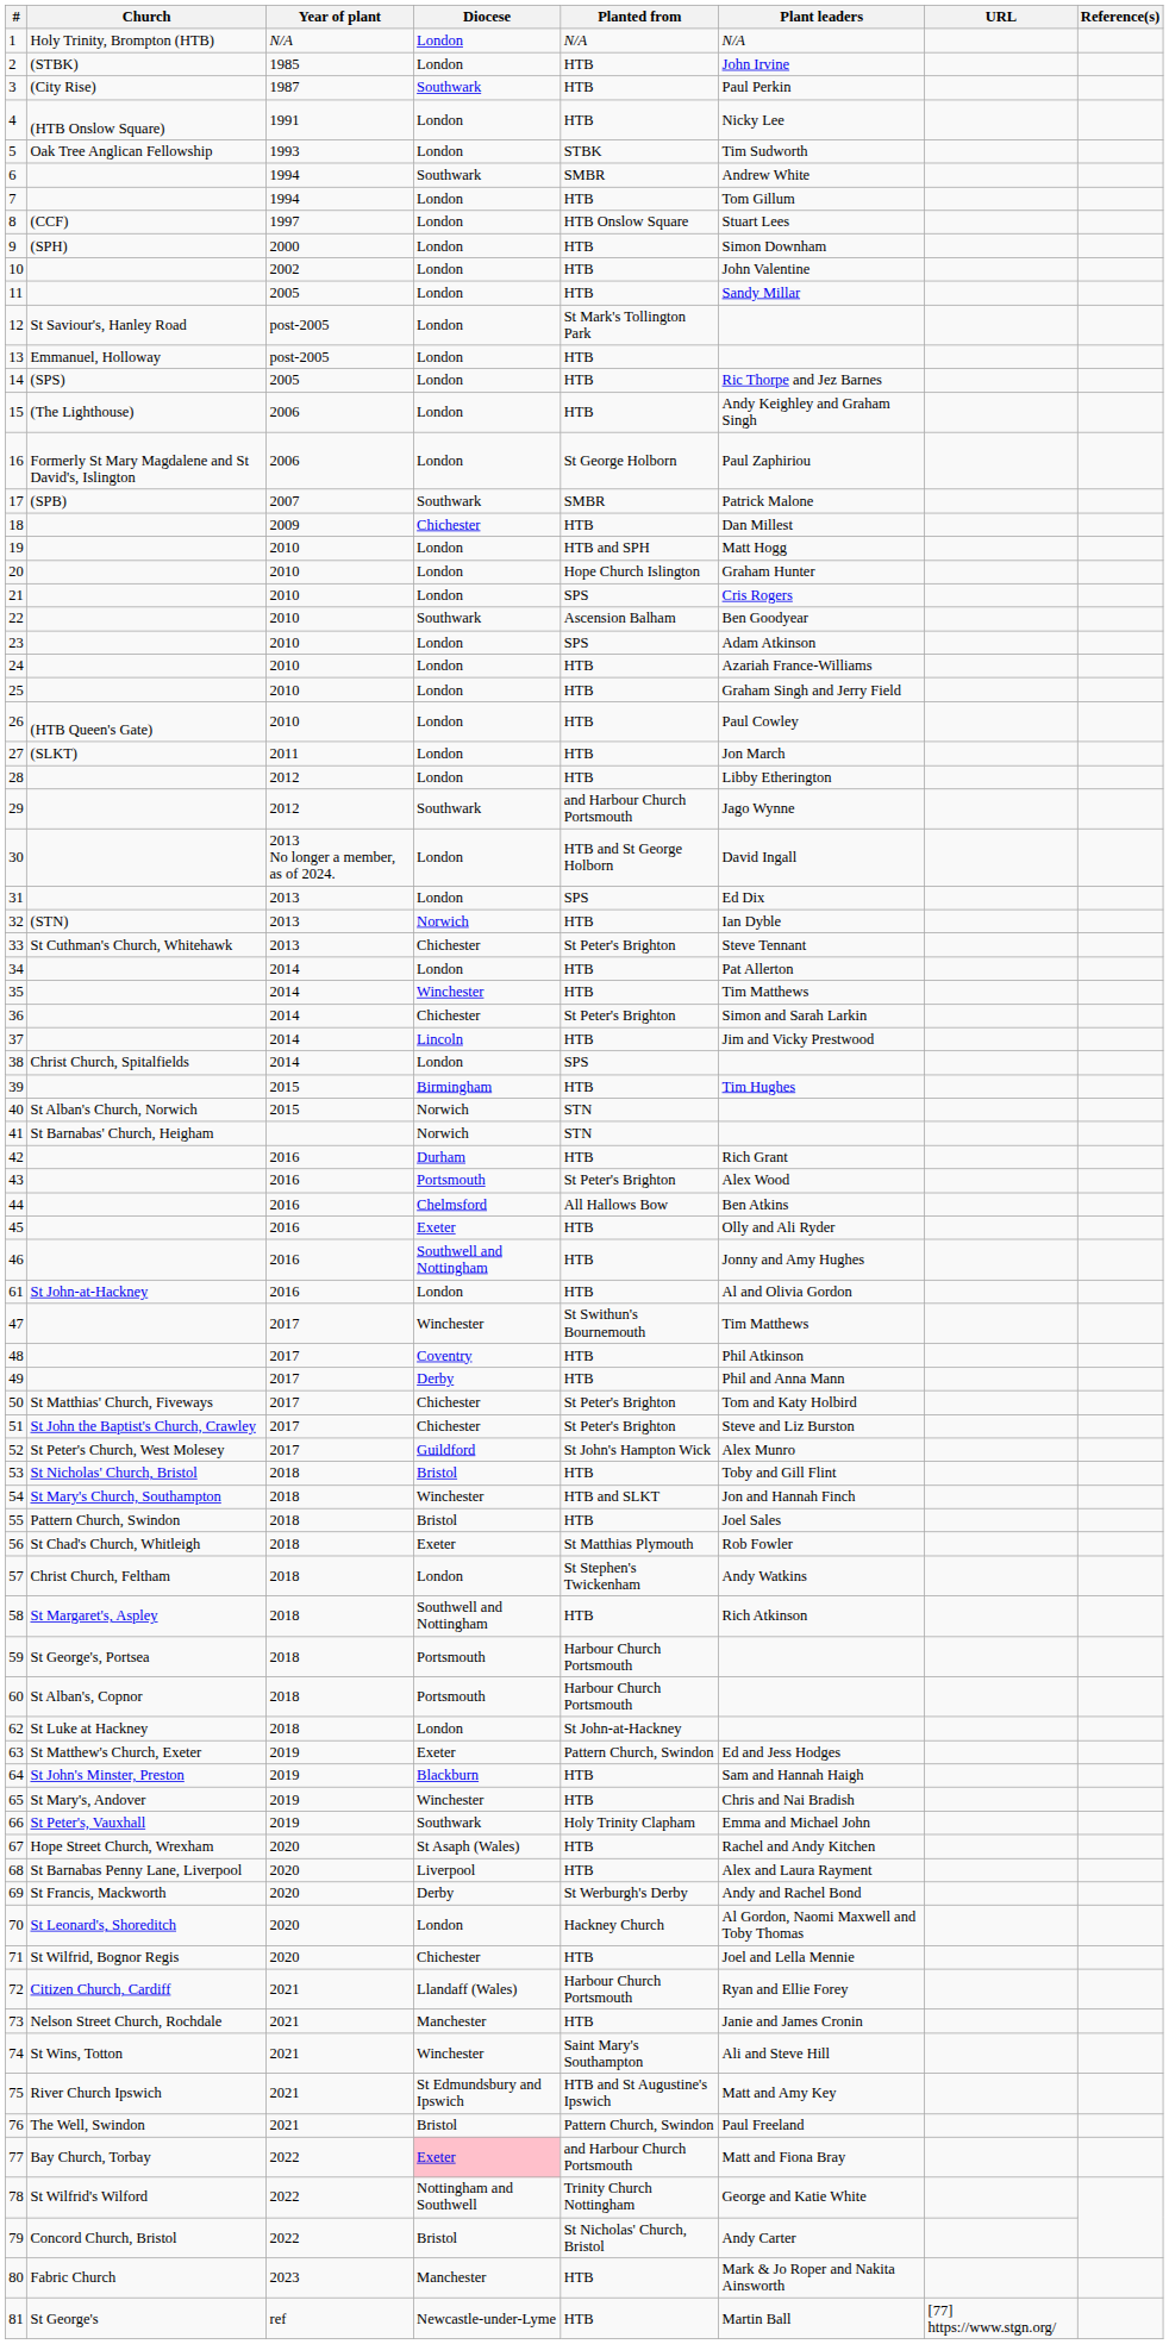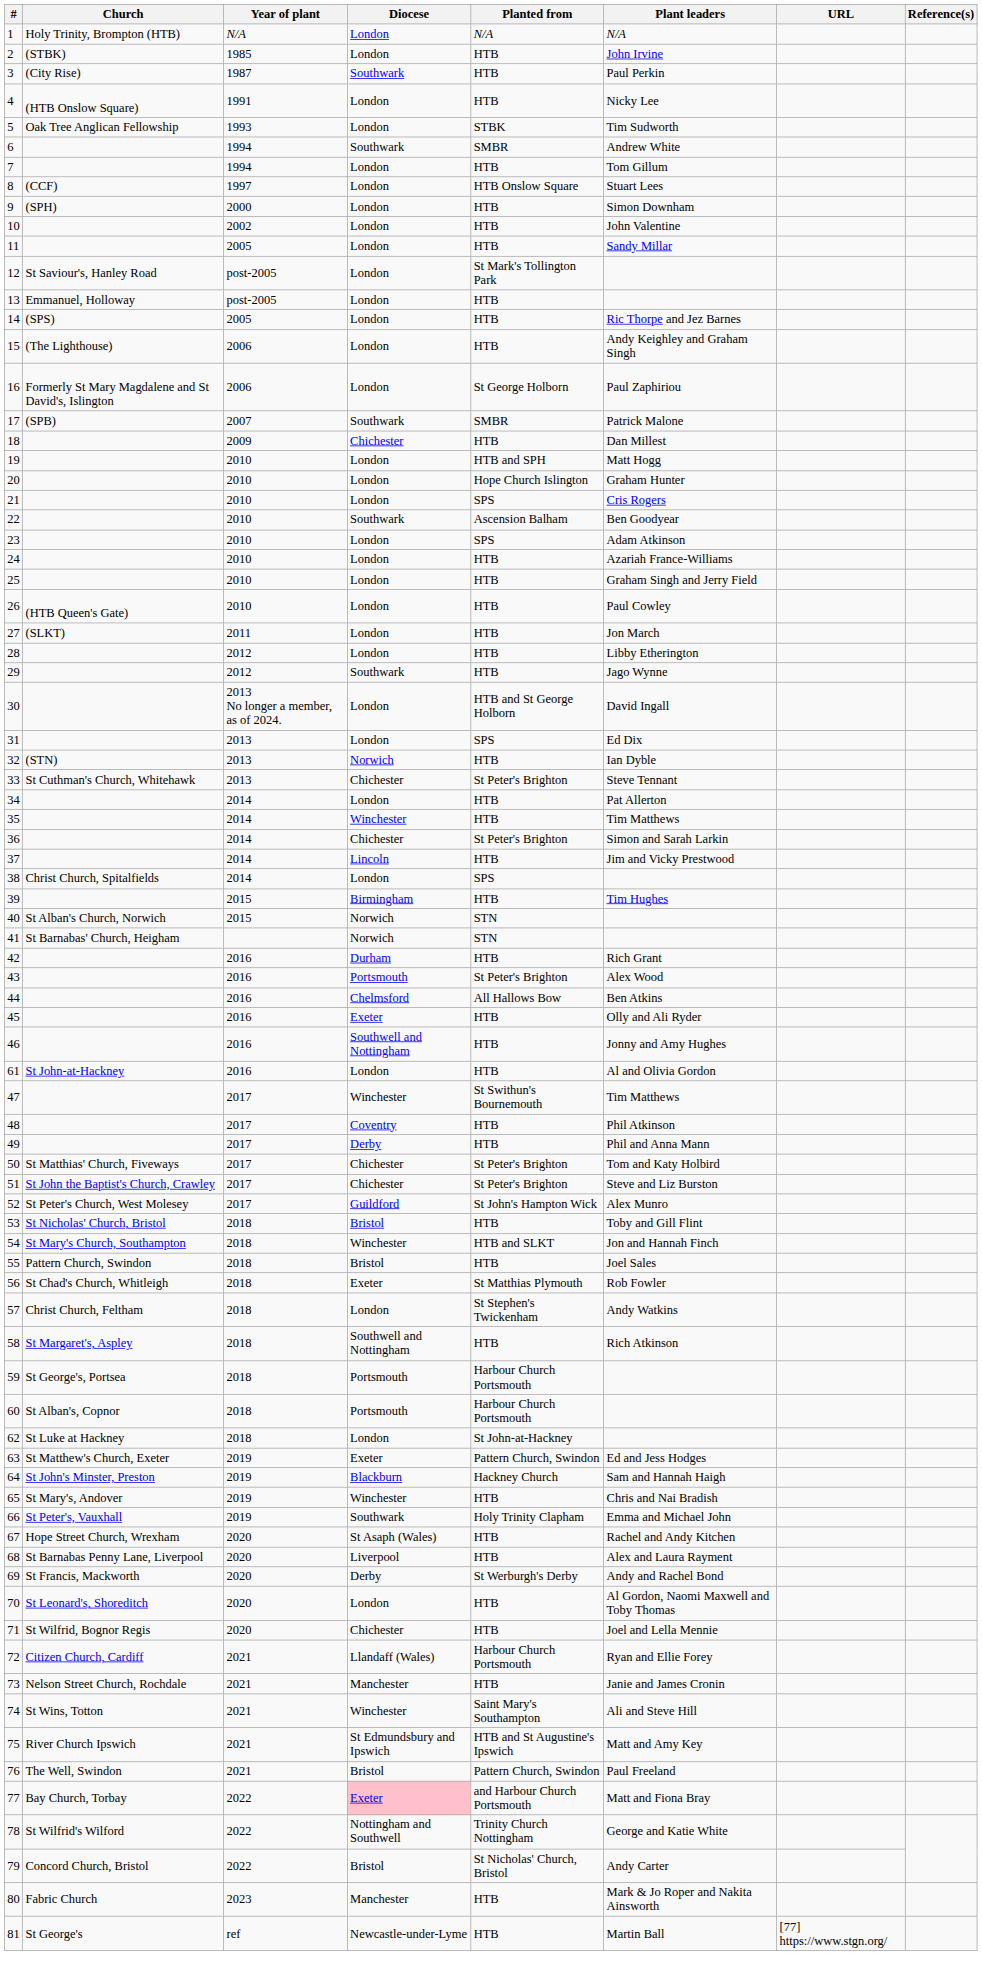 <table class="wikitable sortable">
 <tr>
 <th>#</th>
 <th>Church</th>
 <th>Year of plant</th>
 <th>Diocese</th>
 <th>Planted from</th>
 <th>Plant leaders</th>
 <th>URL</th>
 <th>Reference(s)</th>
 </tr>
 <tr>
 <td>1</td>
 <td>Holy Trinity, Brompton (HTB)</td>
 <td><em>N/A</em></td>
 <td><a href='#'>London</a></td>
 <td><em>N/A</em></td>
 <td><em>N/A</em></td>
 <td></td>
 <td></td>
 </tr>
 <tr>
 <td>2</td>
 <td> (STBK)</td>
 <td>1985</td>
 <td>London</td>
 <td>HTB</td>
 <td><a href='#'>John Irvine</a></td>
 <td></td>
 <td></td>
 </tr>
 <tr>
 <td>3</td>
 <td> (City Rise)</td>
 <td>1987</td>
 <td><a href='#'>Southwark</a></td>
 <td>HTB</td>
 <td>Paul Perkin</td>
 <td></td>
 <td></td>
 </tr>
 <tr>
 <td>4</td>
 <td> <br> (HTB Onslow Square)</td>
 <td>1991</td>
 <td>London</td>
 <td>HTB</td>
 <td>Nicky Lee</td>
 <td></td>
 <td></td>
 </tr>
 <tr>
 <td>5</td>
 <td>Oak Tree Anglican Fellowship</td>
 <td>1993</td>
 <td>London</td>
 <td>STBK</td>
 <td>Tim Sudworth</td>
 <td></td>
 <td></td>
 </tr>
 <tr>
 <td>6</td>
 <td></td>
 <td>1994</td>
 <td>Southwark</td>
 <td>SMBR</td>
 <td>Andrew White</td>
 <td></td>
 <td></td>
 </tr>
 <tr>
 <td>7</td>
 <td></td>
 <td>1994</td>
 <td>London</td>
 <td>HTB</td>
 <td>Tom Gillum</td>
 <td></td>
 <td></td>
 </tr>
 <tr>
 <td>8</td>
 <td> (CCF)</td>
 <td>1997</td>
 <td>London</td>
 <td>HTB Onslow Square</td>
 <td>Stuart Lees</td>
 <td></td>
 <td></td>
 </tr>
 <tr>
 <td>9</td>
 <td> (SPH)</td>
 <td>2000</td>
 <td>London</td>
 <td>HTB</td>
 <td>Simon Downham</td>
 <td></td>
 <td></td>
 </tr>
 <tr>
 <td>10</td>
 <td></td>
 <td>2002</td>
 <td>London</td>
 <td>HTB</td>
 <td>John Valentine</td>
 <td></td>
 <td></td>
 </tr>
 <tr>
 <td>11</td>
 <td></td>
 <td>2005</td>
 <td>London</td>
 <td>HTB</td>
 <td><a href='#'>Sandy Millar</a></td>
 <td></td>
 <td></td>
 </tr>
 <tr>
 <td>12</td>
 <td>St Saviour's, Hanley Road</td>
 <td>post-2005</td>
 <td>London</td>
 <td>St Mark's Tollington Park</td>
 <td></td>
 <td></td>
 <td></td>
 </tr>
 <tr>
 <td>13</td>
 <td>Emmanuel, Holloway</td>
 <td>post-2005</td>
 <td>London</td>
 <td>HTB</td>
 <td></td>
 <td></td>
 <td></td>
 </tr>
 <tr>
 <td>14</td>
 <td> (SPS)</td>
 <td>2005</td>
 <td>London</td>
 <td>HTB</td>
 <td><a href='#'>Ric Thorpe</a> and Jez Barnes</td>
 <td></td>
 <td></td>
 </tr>
 <tr>
 <td>15</td>
 <td> (The Lighthouse)</td>
 <td>2006</td>
 <td>London</td>
 <td>HTB</td>
 <td>Andy Keighley and Graham Singh</td>
 <td></td>
 <td></td>
 </tr>
 <tr>
 <td>16</td>
 <td> <br> Formerly St Mary Magdalene and St David's, Islington</td>
 <td>2006</td>
 <td>London</td>
 <td>St George Holborn</td>
 <td>Paul Zaphiriou</td>
 <td></td>
 <td></td>
 </tr>
 <tr>
 <td>17</td>
 <td> (SPB)</td>
 <td>2007</td>
 <td>Southwark</td>
 <td>SMBR</td>
 <td>Patrick Malone</td>
 <td></td>
 <td></td>
 </tr>
 <tr>
 <td>18</td>
 <td></td>
 <td>2009</td>
 <td><a href='#'>Chichester</a></td>
 <td>HTB</td>
 <td>Dan Millest</td>
 <td></td>
 <td></td>
 </tr>
 <tr>
 <td>19</td>
 <td></td>
 <td>2010</td>
 <td>London</td>
 <td>HTB and SPH</td>
 <td>Matt Hogg</td>
 <td></td>
 <td></td>
 </tr>
 <tr>
 <td>20</td>
 <td></td>
 <td>2010</td>
 <td>London</td>
 <td>Hope Church Islington</td>
 <td>Graham Hunter</td>
 <td></td>
 <td></td>
 </tr>
 <tr>
 <td>21</td>
 <td></td>
 <td>2010</td>
 <td>London</td>
 <td>SPS</td>
 <td><a href='#'>Cris Rogers</a></td>
 <td></td>
 <td></td>
 </tr>
 <tr>
 <td>22</td>
 <td></td>
 <td>2010</td>
 <td>Southwark</td>
 <td>Ascension Balham</td>
 <td>Ben Goodyear</td>
 <td></td>
 <td></td>
 </tr>
 <tr>
 <td>23</td>
 <td></td>
 <td>2010</td>
 <td>London</td>
 <td>SPS</td>
 <td>Adam Atkinson</td>
 <td></td>
 <td></td>
 </tr>
 <tr>
 <td>24</td>
 <td></td>
 <td>2010</td>
 <td>London</td>
 <td>HTB</td>
 <td>Azariah France-Williams</td>
 <td> </td>
 <td></td>
 </tr>
 <tr>
 <td>25</td>
 <td></td>
 <td>2010</td>
 <td>London</td>
 <td>HTB</td>
 <td>Graham Singh and Jerry Field</td>
 <td></td>
 <td></td>
 </tr>
 <tr>
 <td>26</td>
 <td> <br> (HTB Queen's Gate)</td>
 <td>2010</td>
 <td>London</td>
 <td>HTB</td>
 <td>Paul Cowley</td>
 <td></td>
 <td></td>
 </tr>
 <tr>
 <td>27</td>
 <td> (SLKT)</td>
 <td>2011</td>
 <td>London</td>
 <td>HTB</td>
 <td>Jon March</td>
 <td></td>
 <td></td>
 </tr>
 <tr>
 <td>28</td>
 <td></td>
 <td>2012</td>
 <td>London</td>
 <td>HTB</td>
 <td>Libby Etherington</td>
 <td></td>
 <td></td>
 </tr>
 <tr>
 <td>29</td>
 <td></td>
 <td>2012</td>
 <td>Southwark</td>
-<td> and Harbour Church Portsmouth</td>
+<td>HTB</td>
 <td>Jago Wynne</td>
 <td></td>
 <td></td>
 </tr>
 <tr>
 <td>30</td>
 <td></td>
 <td>2013<br>No longer a member, as of 2024.</td>
 <td>London</td>
 <td>HTB and St George Holborn</td>
 <td>David Ingall</td>
 <td></td>
 <td></td>
 </tr>
 <tr>
 <td>31</td>
 <td></td>
 <td>2013</td>
 <td>London</td>
 <td>SPS</td>
 <td>Ed Dix</td>
 <td></td>
 <td></td>
 </tr>
 <tr>
 <td>32</td>
 <td> (STN)</td>
 <td>2013</td>
 <td><a href='#'>Norwich</a></td>
 <td>HTB</td>
 <td>Ian Dyble</td>
 <td></td>
 <td></td>
 </tr>
 <tr>
 <td>33</td>
 <td>St Cuthman's Church, Whitehawk</td>
 <td>2013</td>
 <td>Chichester</td>
 <td>St Peter's Brighton</td>
 <td>Steve Tennant</td>
 <td></td>
 <td></td>
 </tr>
 <tr>
 <td>34</td>
 <td></td>
 <td>2014</td>
 <td>London</td>
 <td>HTB</td>
 <td>Pat Allerton</td>
 <td></td>
 <td></td>
 </tr>
 <tr>
 <td>35</td>
 <td></td>
 <td>2014</td>
 <td><a href='#'>Winchester</a></td>
 <td>HTB</td>
 <td>Tim Matthews</td>
 <td></td>
 <td></td>
 </tr>
 <tr>
 <td>36</td>
 <td></td>
 <td>2014</td>
 <td>Chichester</td>
 <td>St Peter's Brighton</td>
 <td>Simon and Sarah Larkin</td>
 <td></td>
 <td></td>
 </tr>
 <tr>
 <td>37</td>
 <td></td>
 <td>2014</td>
 <td><a href='#'>Lincoln</a></td>
 <td>HTB</td>
 <td>Jim and Vicky Prestwood</td>
 <td></td>
 <td></td>
 </tr>
 <tr>
 <td>38</td>
 <td>Christ Church, Spitalfields</td>
 <td>2014</td>
 <td>London</td>
 <td>SPS</td>
 <td></td>
 <td></td>
 <td></td>
 </tr>
 <tr>
 <td>39</td>
 <td></td>
 <td>2015</td>
 <td><a href='#'>Birmingham</a></td>
 <td>HTB</td>
 <td><a href='#'>Tim Hughes</a></td>
 <td></td>
 <td></td>
 </tr>
 <tr>
 <td>40</td>
 <td>St Alban's Church, Norwich</td>
 <td>2015</td>
 <td>Norwich</td>
 <td>STN</td>
 <td></td>
 <td></td>
 <td></td>
 </tr>
 <tr>
 <td>41</td>
 <td>St Barnabas' Church, Heigham</td>
 <td></td>
 <td>Norwich</td>
 <td>STN</td>
 <td></td>
 <td></td>
 <td></td>
 </tr>
 <tr>
 <td>42</td>
 <td></td>
 <td>2016</td>
 <td><a href='#'>Durham</a></td>
 <td>HTB</td>
 <td>Rich Grant</td>
 <td></td>
 <td></td>
 </tr>
 <tr>
 <td>43</td>
 <td></td>
 <td>2016</td>
 <td><a href='#'>Portsmouth</a></td>
 <td>St Peter's Brighton</td>
 <td>Alex Wood</td>
 <td></td>
 <td></td>
 </tr>
 <tr>
 <td>44</td>
 <td></td>
 <td>2016</td>
 <td><a href='#'>Chelmsford</a></td>
 <td>All Hallows Bow</td>
 <td>Ben Atkins</td>
 <td></td>
 <td></td>
 </tr>
 <tr>
 <td>45</td>
 <td></td>
 <td>2016</td>
 <td><a href='#'>Exeter</a></td>
 <td>HTB</td>
 <td>Olly and Ali Ryder</td>
 <td></td>
 <td></td>
 </tr>
 <tr>
 <td>46</td>
 <td></td>
 <td>2016</td>
 <td><a href='#'>Southwell and Nottingham</a></td>
 <td>HTB</td>
 <td>Jonny and Amy Hughes</td>
 <td></td>
 <td></td>
 </tr>
 <tr>
 <td>61</td>
 <td><a href='#'>St John-at-Hackney</a></td>
 <td>2016</td>
 <td>London</td>
 <td>HTB</td>
 <td>Al and Olivia Gordon</td>
 <td></td>
 <td></td>
 </tr>
 <tr>
 <td>47</td>
 <td></td>
 <td>2017</td>
 <td>Winchester</td>
 <td>St Swithun's Bournemouth</td>
 <td>Tim Matthews</td>
 <td></td>
 <td></td>
 </tr>
 <tr>
 <td>48</td>
 <td></td>
 <td>2017</td>
 <td><a href='#'>Coventry</a></td>
 <td>HTB</td>
 <td>Phil Atkinson</td>
 <td></td>
 <td></td>
 </tr>
 <tr>
 <td>49</td>
 <td></td>
 <td>2017</td>
 <td><a href='#'>Derby</a></td>
 <td>HTB</td>
 <td>Phil and Anna Mann</td>
 <td></td>
 <td></td>
 </tr>
 <tr>
 <td>50</td>
 <td>St Matthias' Church, Fiveways</td>
 <td>2017</td>
 <td>Chichester</td>
 <td>St Peter's Brighton</td>
 <td>Tom and Katy Holbird</td>
 <td></td>
 <td></td>
 </tr>
 <tr>
 <td>51</td>
 <td><a href='#'>St John the Baptist's Church, Crawley</a></td>
 <td>2017</td>
 <td>Chichester</td>
 <td>St Peter's Brighton</td>
 <td>Steve and Liz Burston</td>
 <td></td>
 <td></td>
 </tr>
 <tr>
 <td>52</td>
 <td>St Peter's Church, West Molesey</td>
 <td>2017</td>
 <td><a href='#'>Guildford</a></td>
 <td>St John's Hampton Wick</td>
 <td>Alex Munro</td>
 <td></td>
 <td></td>
 </tr>
 <tr>
 <td>53</td>
 <td><a href='#'>St Nicholas' Church, Bristol</a></td>
 <td>2018</td>
 <td><a href='#'>Bristol</a></td>
 <td>HTB</td>
 <td>Toby and Gill Flint</td>
 <td></td>
 <td></td>
 </tr>
 <tr>
 <td>54</td>
 <td><a href='#'>St Mary's Church, Southampton</a></td>
 <td>2018</td>
 <td>Winchester</td>
 <td>HTB and SLKT</td>
 <td>Jon and Hannah Finch</td>
 <td></td>
 <td></td>
 </tr>
 <tr>
 <td>55</td>
 <td>Pattern Church, Swindon</td>
 <td>2018</td>
 <td>Bristol</td>
 <td>HTB</td>
 <td>Joel Sales</td>
 <td></td>
 <td></td>
 </tr>
 <tr>
 <td>56</td>
 <td>St Chad's Church, Whitleigh</td>
 <td>2018</td>
 <td>Exeter</td>
 <td>St Matthias Plymouth</td>
 <td>Rob Fowler</td>
 <td></td>
 <td></td>
 </tr>
 <tr>
 <td>57</td>
 <td>Christ Church, Feltham</td>
 <td>2018</td>
 <td>London</td>
 <td>St Stephen's Twickenham</td>
 <td>Andy Watkins</td>
 <td></td>
 <td></td>
 </tr>
 <tr>
 <td>58</td>
 <td><a href='#'>St Margaret's, Aspley</a></td>
 <td>2018</td>
 <td>Southwell and Nottingham</td>
 <td>HTB</td>
 <td>Rich Atkinson</td>
 <td> </td>
 <td></td>
 </tr>
 <tr>
 <td>59</td>
 <td>St George's, Portsea</td>
 <td>2018</td>
 <td>Portsmouth</td>
 <td>Harbour Church Portsmouth</td>
 <td></td>
 <td></td>
 <td></td>
 </tr>
 <tr>
 <td>60</td>
 <td>St Alban's, Copnor</td>
 <td>2018</td>
 <td>Portsmouth</td>
 <td>Harbour Church Portsmouth</td>
 <td></td>
 <td> </td>
 <td></td>
 </tr>
 <tr>
 <td>62</td>
 <td>St Luke at Hackney</td>
 <td>2018</td>
 <td>London</td>
 <td>St John-at-Hackney</td>
 <td></td>
 <td></td>
 <td></td>
 </tr>
 <tr>
 <td>63</td>
 <td>St Matthew's Church, Exeter</td>
 <td>2019</td>
 <td>Exeter</td>
 <td>Pattern Church, Swindon</td>
 <td>Ed and Jess Hodges</td>
 <td></td>
 <td></td>
 </tr>
 <tr>
 <td>64</td>
 <td><a href='#'>St John's Minster, Preston</a></td>
 <td>2019</td>
 <td><a href='#'>Blackburn</a></td>
-<td>HTB</td>
+<td>Hackney Church</td>
 <td>Sam and Hannah Haigh</td>
 <td></td>
 <td></td>
 </tr>
 <tr>
 <td>65</td>
 <td>St Mary's, Andover</td>
 <td>2019</td>
 <td>Winchester</td>
 <td>HTB</td>
 <td>Chris and Nai Bradish</td>
 <td></td>
 <td></td>
 </tr>
 <tr>
 <td>66</td>
 <td><a href='#'>St Peter's, Vauxhall</a></td>
 <td>2019</td>
 <td>Southwark</td>
 <td>Holy Trinity Clapham</td>
 <td>Emma and Michael John</td>
 <td></td>
 <td></td>
 </tr>
 <tr>
 <td>67</td>
 <td>Hope Street Church, Wrexham</td>
 <td>2020</td>
 <td>St Asaph (Wales)</td>
 <td>HTB</td>
 <td>Rachel and Andy Kitchen</td>
 <td></td>
 <td></td>
 </tr>
 <tr>
 <td>68</td>
 <td>St Barnabas Penny Lane, Liverpool</td>
 <td>2020</td>
 <td>Liverpool</td>
 <td>HTB</td>
 <td>Alex and Laura Rayment</td>
 <td></td>
 <td></td>
 </tr>
 <tr>
 <td>69</td>
 <td>St Francis, Mackworth</td>
 <td>2020</td>
 <td>Derby</td>
 <td>St Werburgh's Derby</td>
 <td>Andy and Rachel Bond</td>
 <td></td>
 <td></td>
 </tr>
 <tr>
 <td>70</td>
 <td><a href='#'>St Leonard's, Shoreditch</a></td>
 <td>2020</td>
 <td>London</td>
-<td>Hackney Church</td>
+<td>HTB</td>
 <td>Al Gordon, Naomi Maxwell and Toby Thomas</td>
 <td></td>
 <td></td>
 </tr>
 <tr>
 <td>71</td>
 <td>St Wilfrid, Bognor Regis</td>
 <td>2020</td>
 <td>Chichester</td>
 <td>HTB</td>
 <td>Joel and Lella Mennie</td>
 <td></td>
 <td></td>
 </tr>
 <tr>
 <td>72</td>
 <td><a href='#'>Citizen Church, Cardiff</a></td>
 <td>2021</td>
 <td>Llandaff (Wales)</td>
 <td>Harbour Church Portsmouth</td>
 <td>Ryan and Ellie Forey</td>
 <td></td>
 <td></td>
 </tr>
 <tr>
 <td>73</td>
 <td>Nelson Street Church, Rochdale</td>
 <td>2021</td>
 <td>Manchester</td>
 <td>HTB</td>
 <td>Janie and James Cronin</td>
 <td></td>
 <td></td>
 </tr>
 <tr>
 <td>74</td>
 <td>St Wins, Totton</td>
 <td>2021</td>
 <td>Winchester</td>
 <td>Saint Mary's Southampton</td>
 <td>Ali and Steve Hill</td>
 <td></td>
 <td></td>
 </tr>
 <tr>
 <td>75</td>
 <td>River Church Ipswich</td>
 <td>2021</td>
 <td>St Edmundsbury and Ipswich</td>
 <td>HTB and St Augustine's Ipswich</td>
 <td>Matt and Amy Key</td>
 <td></td>
 <td></td>
 </tr>
 <tr>
 <td>76</td>
 <td>The Well, Swindon</td>
 <td>2021</td>
 <td>Bristol</td>
 <td>Pattern Church, Swindon</td>
 <td>Paul Freeland</td>
 <td></td>
 <td></td>
 </tr>
 <tr>
 <td>77</td>
 <td>Bay Church, Torbay</td>
 <td>2022</td>
 <td style="background: pink;"><a href='#'>Exeter</a></td>
 <td> and Harbour Church Portsmouth</td>
 <td>Matt and Fiona Bray</td>
 <td></td>
 <td></td>
 </tr>
 <tr>
 <td>78</td>
 <td>St Wilfrid's Wilford</td>
 <td>2022</td>
 <td>Nottingham and Southwell</td>
 <td>Trinity Church Nottingham</td>
 <td>George and Katie White</td>
 <td></td>
 </tr>
 <tr>
 <td>79</td>
 <td>Concord Church, Bristol</td>
 <td>2022</td>
 <td>Bristol</td>
 <td>St Nicholas' Church, Bristol</td>
 <td>Andy Carter</td>
 <td></td>
 </tr>
 <tr>
 <td>80</td>
 <td>Fabric Church</td>
 <td>2023</td>
 <td>Manchester</td>
 <td>HTB</td>
 <td>Mark & Jo Roper and Nakita Ainsworth</td>
 <td></td>
 <td></td>
 </tr>
 <tr>
 <td>81</td>
 <td>St George's</td>
 <td>ref</td>
 <td>Newcastle-under-Lyme</td>
 <td>HTB</td>
 <td>Martin Ball</td>
 <td>[77] https://www.stgn.org/</td>
 <td></td>
 </tr>
 </table>
